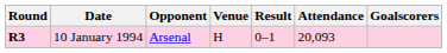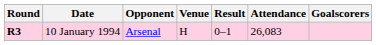 <table class="wikitable">
 <tr>
 <th>Round</th>
 <th>Date</th>
 <th>Opponent</th>
 <th>Venue</th>
 <th>Result</th>
 <th>Attendance</th>
 <th>Goalscorers</th>
 </tr>
 <tr style="background-color: #ffd0e3;">
 <td><strong>R3</strong></td>
 <td>10 January 1994</td>
 <td><a href='#'>Arsenal</a></td>
 <td>H</td>
 <td>0–1</td>
-<td>20,093</td>
+<td>26,083</td>
 <td></td>
 </tr>
 </table>
